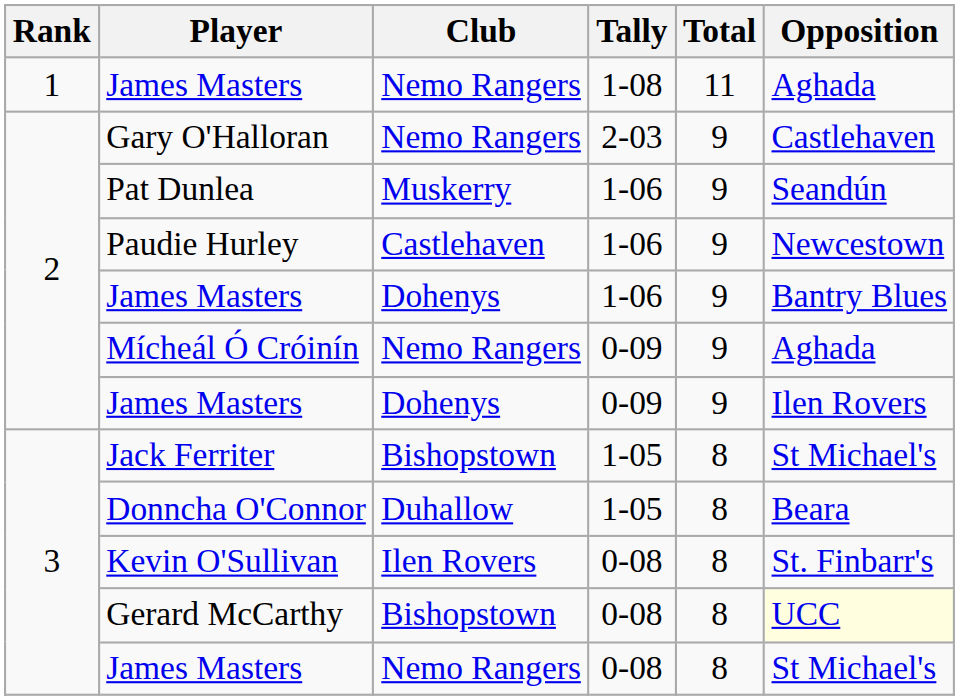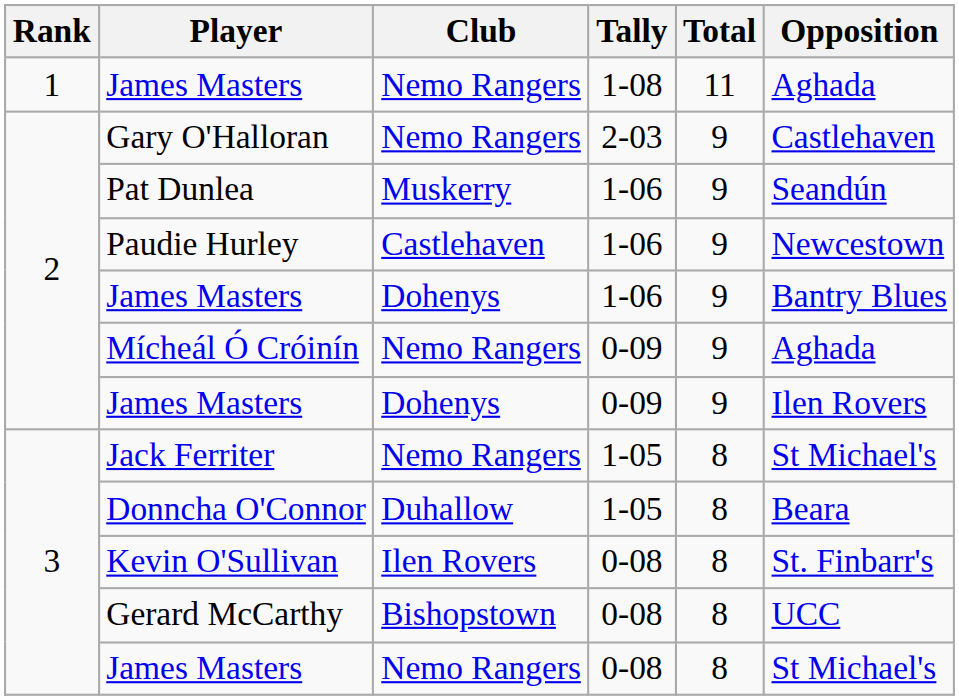 <table class="wikitable">
 <tr>
 <th>Rank</th>
 <th>Player</th>
 <th>Club</th>
 <th>Tally</th>
 <th>Total</th>
 <th>Opposition</th>
 </tr>
 <tr>
 <td rowspan="1" style="text-align:center;">1</td>
 <td><a href='#'>James Masters</a></td>
 <td><a href='#'>Nemo Rangers</a></td>
 <td align=center>1-08</td>
 <td align=center>11</td>
 <td><a href='#'>Aghada</a></td>
 </tr>
 <tr>
 <td rowspan="6" style="text-align:center;">2</td>
 <td>Gary O'Halloran</td>
 <td><a href='#'>Nemo Rangers</a></td>
 <td align=center>2-03</td>
 <td align=center>9</td>
 <td><a href='#'>Castlehaven</a></td>
 </tr>
 <tr>
 <td>Pat Dunlea</td>
 <td><a href='#'>Muskerry</a></td>
 <td align=center>1-06</td>
 <td align=center>9</td>
 <td><a href='#'>Seandún</a></td>
 </tr>
 <tr>
 <td>Paudie Hurley</td>
 <td><a href='#'>Castlehaven</a></td>
 <td align=center>1-06</td>
 <td align=center>9</td>
 <td><a href='#'>Newcestown</a></td>
 </tr>
 <tr>
 <td><a href='#'>James Masters</a></td>
 <td><a href='#'>Dohenys</a></td>
 <td align=center>1-06</td>
 <td align=center>9</td>
 <td><a href='#'>Bantry Blues</a></td>
 </tr>
 <tr>
 <td><a href='#'>Mícheál Ó Cróinín</a></td>
 <td><a href='#'>Nemo Rangers</a></td>
 <td align=center>0-09</td>
 <td align=center>9</td>
 <td><a href='#'>Aghada</a></td>
 </tr>
 <tr>
 <td><a href='#'>James Masters</a></td>
 <td><a href='#'>Dohenys</a></td>
 <td align=center>0-09</td>
 <td align=center>9</td>
 <td><a href='#'>Ilen Rovers</a></td>
 </tr>
 <tr>
 <td rowspan="5" style="text-align:center;">3</td>
 <td><a href='#'>Jack Ferriter</a></td>
-<td><a href='#'>Bishopstown</a></td>
+<td><a href='#'>Nemo Rangers</a></td>
 <td align=center>1-05</td>
 <td align=center>8</td>
 <td><a href='#'>St Michael's</a></td>
 </tr>
 <tr>
 <td><a href='#'>Donncha O'Connor</a></td>
 <td><a href='#'>Duhallow</a></td>
 <td align=center>1-05</td>
 <td align=center>8</td>
 <td><a href='#'>Beara</a></td>
 </tr>
 <tr>
 <td><a href='#'>Kevin O'Sullivan</a></td>
 <td><a href='#'>Ilen Rovers</a></td>
 <td align=center>0-08</td>
 <td align=center>8</td>
 <td><a href='#'>St. Finbarr's</a></td>
 </tr>
 <tr>
 <td>Gerard McCarthy</td>
 <td><a href='#'>Bishopstown</a></td>
 <td align=center>0-08</td>
 <td align=center>8</td>
-<td style="background: lightyellow;"><a href='#'>UCC</a></td>
+<td><a href='#'>UCC</a></td>
 </tr>
 <tr>
 <td><a href='#'>James Masters</a></td>
 <td><a href='#'>Nemo Rangers</a></td>
 <td align=center>0-08</td>
 <td align=center>8</td>
 <td><a href='#'>St Michael's</a></td>
 </tr>
 </table>
